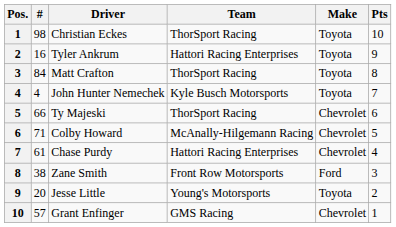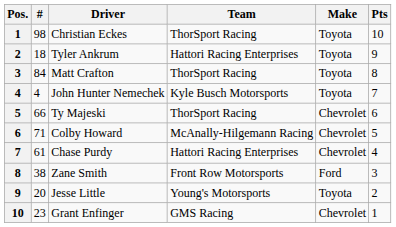 <table class="wikitable" style="font-size:95%">
 <tr>
 <th>Pos.</th>
 <th>#</th>
 <th>Driver</th>
 <th>Team</th>
 <th>Make</th>
 <th>Pts</th>
 </tr>
 <tr>
 <th>1</th>
 <td>98</td>
 <td>Christian Eckes</td>
 <td>ThorSport Racing</td>
 <td>Toyota</td>
 <td>10</td>
 </tr>
 <tr>
 <th>2</th>
-<td>16</td>
+<td>18</td>
 <td>Tyler Ankrum</td>
 <td>Hattori Racing Enterprises</td>
 <td>Toyota</td>
 <td>9</td>
 </tr>
 <tr>
 <th>3</th>
 <td>84</td>
 <td>Matt Crafton</td>
 <td>ThorSport Racing</td>
 <td>Toyota</td>
 <td>8</td>
 </tr>
 <tr>
 <th>4</th>
 <td>4</td>
 <td>John Hunter Nemechek</td>
 <td>Kyle Busch Motorsports</td>
 <td>Toyota</td>
 <td>7</td>
 </tr>
 <tr>
 <th>5</th>
 <td>66</td>
 <td>Ty Majeski</td>
 <td>ThorSport Racing</td>
 <td>Chevrolet</td>
 <td>6</td>
 </tr>
 <tr>
 <th>6</th>
 <td>71</td>
 <td>Colby Howard</td>
 <td>McAnally-Hilgemann Racing</td>
 <td>Chevrolet</td>
 <td>5</td>
 </tr>
 <tr>
 <th>7</th>
 <td>61</td>
 <td>Chase Purdy</td>
 <td>Hattori Racing Enterprises</td>
 <td>Chevrolet</td>
 <td>4</td>
 </tr>
 <tr>
 <th>8</th>
 <td>38</td>
 <td>Zane Smith</td>
 <td>Front Row Motorsports</td>
 <td>Ford</td>
 <td>3</td>
 </tr>
 <tr>
 <th>9</th>
 <td>20</td>
 <td>Jesse Little</td>
 <td>Young's Motorsports</td>
 <td>Toyota</td>
 <td>2</td>
 </tr>
 <tr>
 <th>10</th>
-<td>57</td>
+<td>23</td>
 <td>Grant Enfinger</td>
 <td>GMS Racing</td>
 <td>Chevrolet</td>
 <td>1</td>
 </tr>
 </table>
